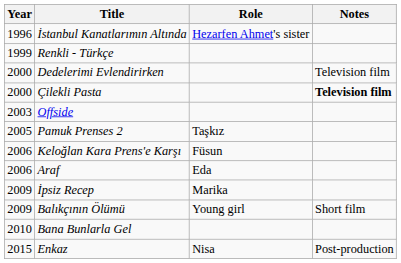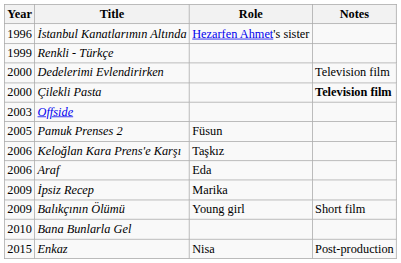 <table class="wikitable sortable">
 <tr>
 <th>Year</th>
 <th>Title</th>
 <th>Role</th>
 <th>Notes</th>
 </tr>
 <tr>
 <td>1996</td>
 <td><em>İstanbul Kanatlarımın Altında</em></td>
 <td><a href='#'>Hezarfen Ahmet</a>'s sister</td>
 <td></td>
 </tr>
 <tr>
 <td>1999</td>
 <td><em>Renkli - Türkçe</em></td>
 <td></td>
 <td></td>
 </tr>
 <tr>
 <td>2000</td>
 <td><em>Dedelerimi Evlendirirken</em></td>
 <td></td>
 <td>Television film</td>
 </tr>
 <tr>
 <td>2000</td>
 <td><em>Çilekli Pasta</em></td>
 <td></td>
 <td><strong>Television film</strong></td>
 </tr>
 <tr>
 <td>2003</td>
 <td><em><a href='#'>Offside</a></em></td>
 <td></td>
 <td></td>
 </tr>
 <tr>
 <td>2005</td>
 <td><em>Pamuk Prenses 2</em></td>
-<td>Taşkız</td>
+<td>Füsun</td>
 <td></td>
 </tr>
 <tr>
 <td>2006</td>
 <td><em>Keloğlan Kara Prens'e Karşı</em></td>
-<td>Füsun</td>
+<td>Taşkız</td>
 <td></td>
 </tr>
 <tr>
 <td>2006</td>
 <td><em>Araf</em></td>
 <td>Eda</td>
 <td></td>
 </tr>
 <tr>
 <td>2009</td>
 <td><em>İpsiz Recep</em></td>
 <td>Marika</td>
 <td></td>
 </tr>
 <tr>
 <td>2009</td>
 <td><em>Balıkçının Ölümü</em></td>
 <td>Young girl</td>
 <td>Short film</td>
 </tr>
 <tr>
 <td>2010</td>
 <td><em>Bana Bunlarla Gel</em></td>
 <td></td>
 <td></td>
 </tr>
 <tr>
 <td>2015</td>
 <td><em>Enkaz</em></td>
 <td>Nisa</td>
 <td>Post-production</td>
 </tr>
 </table>
